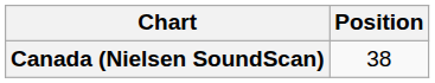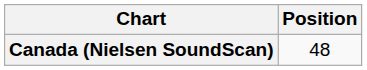 <table class="wikitable plainrowheaders" style="text-align:center">
 <tr>
 <th scope="col">Chart</th>
 <th scope="col">Position</th>
 </tr>
 <tr>
 <th scope="row">Canada (Nielsen SoundScan)</th>
-<td>38</td>
+<td>48</td>
 </tr>
 </table>
